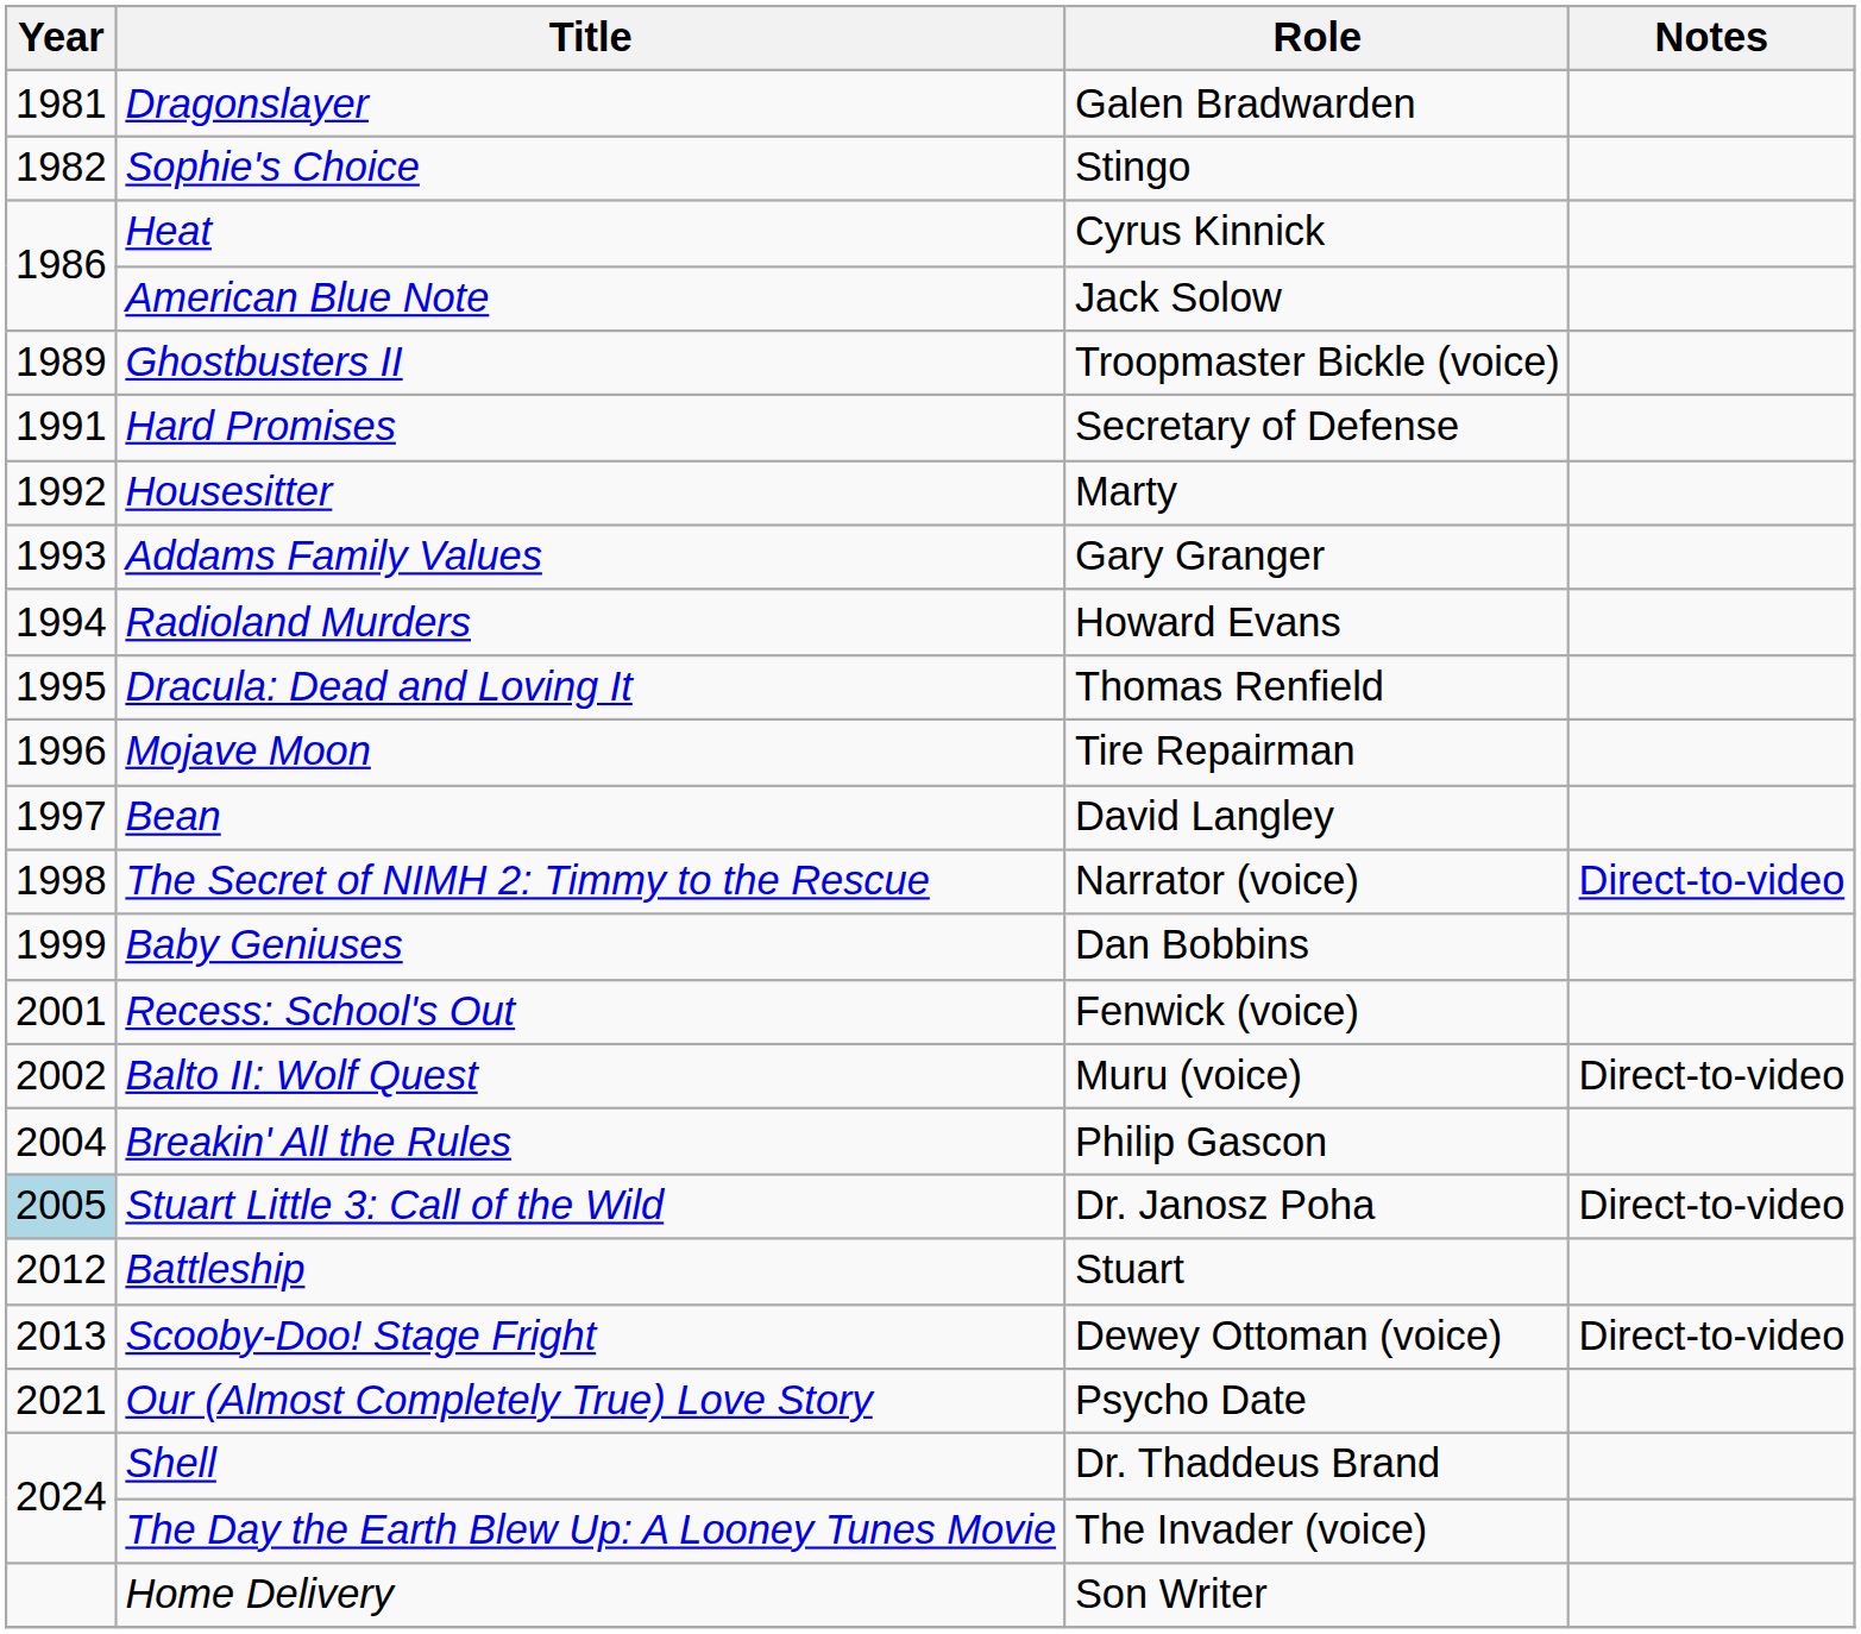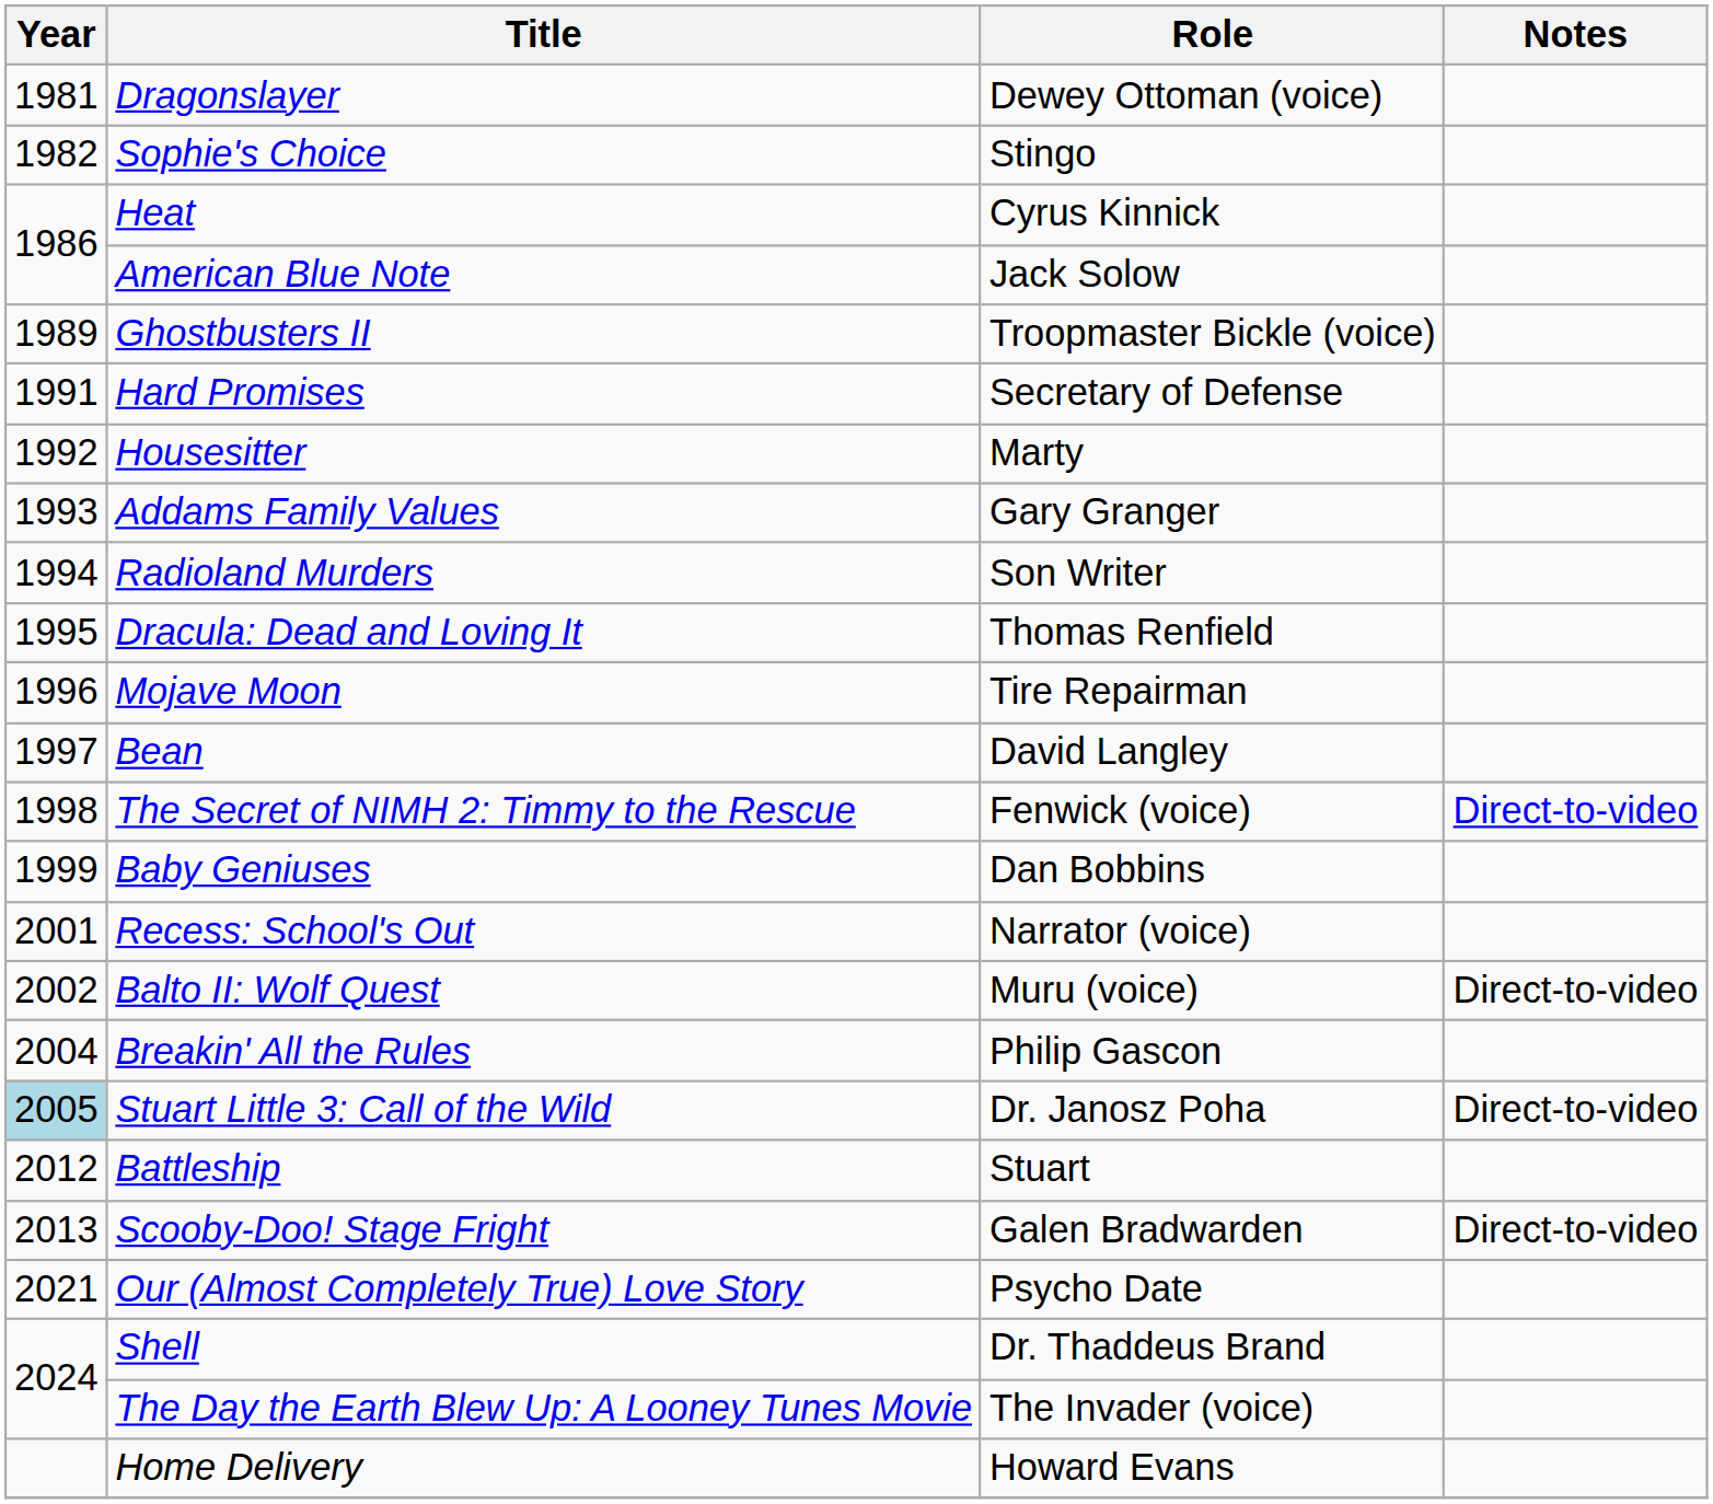 <table class="wikitable sortable">
 <tr>
 <th>Year</th>
 <th>Title</th>
 <th>Role</th>
 <th>Notes</th>
 </tr>
 <tr>
 <td>1981</td>
 <td><em><a href='#'>Dragonslayer</a></em></td>
-<td>Galen Bradwarden</td>
+<td>Dewey Ottoman (voice)</td>
 <td></td>
 </tr>
 <tr>
 <td>1982</td>
 <td><em><a href='#'>Sophie's Choice</a></em></td>
 <td>Stingo</td>
 <td></td>
 </tr>
 <tr>
 <td rowspan="2">1986</td>
 <td><em><a href='#'>Heat</a></em></td>
 <td>Cyrus Kinnick</td>
 <td></td>
 </tr>
 <tr>
 <td><em><a href='#'>American Blue Note</a></em></td>
 <td>Jack Solow</td>
 <td></td>
 </tr>
 <tr>
 <td>1989</td>
 <td><em><a href='#'>Ghostbusters II</a></em></td>
 <td>Troopmaster Bickle (voice)</td>
 <td></td>
 </tr>
 <tr>
 <td>1991</td>
 <td><em><a href='#'>Hard Promises</a></em></td>
 <td>Secretary of Defense</td>
 <td></td>
 </tr>
 <tr>
 <td>1992</td>
 <td><em><a href='#'>Housesitter</a></em></td>
 <td>Marty</td>
 <td></td>
 </tr>
 <tr>
 <td>1993</td>
 <td><em><a href='#'>Addams Family Values</a></em></td>
 <td>Gary Granger</td>
 <td></td>
 </tr>
 <tr>
 <td>1994</td>
 <td><em><a href='#'>Radioland Murders</a></em></td>
-<td>Howard Evans</td>
+<td>Son Writer</td>
 <td></td>
 </tr>
 <tr>
 <td>1995</td>
 <td><em><a href='#'>Dracula: Dead and Loving It</a></em></td>
 <td>Thomas Renfield</td>
 <td></td>
 </tr>
 <tr>
 <td>1996</td>
 <td><em><a href='#'>Mojave Moon</a></em></td>
 <td>Tire Repairman</td>
 <td></td>
 </tr>
 <tr>
 <td>1997</td>
 <td><em><a href='#'>Bean</a></em></td>
 <td>David Langley</td>
 <td></td>
 </tr>
 <tr>
 <td>1998</td>
 <td><em><a href='#'>The Secret of NIMH 2: Timmy to the Rescue</a></em></td>
-<td>Narrator (voice)</td>
+<td>Fenwick (voice)</td>
 <td><a href='#'>Direct-to-video</a></td>
 </tr>
 <tr>
 <td>1999</td>
 <td><em><a href='#'>Baby Geniuses</a></em></td>
 <td>Dan Bobbins</td>
 <td></td>
 </tr>
 <tr>
 <td>2001</td>
 <td><em><a href='#'>Recess: School's Out</a></em></td>
-<td>Fenwick (voice)</td>
+<td>Narrator (voice)</td>
 <td></td>
 </tr>
 <tr>
 <td>2002</td>
 <td><em><a href='#'>Balto II: Wolf Quest</a></em></td>
 <td>Muru (voice)</td>
 <td>Direct-to-video</td>
 </tr>
 <tr>
 <td>2004</td>
 <td><em><a href='#'>Breakin' All the Rules</a></em></td>
 <td>Philip Gascon</td>
 <td></td>
 </tr>
 <tr>
 <td style="background: lightblue;">2005</td>
 <td><em><a href='#'>Stuart Little 3: Call of the Wild</a></em></td>
 <td>Dr. Janosz Poha</td>
 <td>Direct-to-video</td>
 </tr>
 <tr>
 <td>2012</td>
 <td><em><a href='#'>Battleship</a></em></td>
 <td>Stuart</td>
 <td></td>
 </tr>
 <tr>
 <td>2013</td>
 <td><em><a href='#'>Scooby-Doo! Stage Fright</a></em></td>
-<td>Dewey Ottoman (voice)</td>
+<td>Galen Bradwarden</td>
 <td>Direct-to-video</td>
 </tr>
 <tr>
 <td>2021</td>
 <td><em><a href='#'>Our (Almost Completely True) Love Story</a></em></td>
 <td>Psycho Date</td>
 <td></td>
 </tr>
 <tr>
 <td rowspan="2">2024</td>
 <td><em><a href='#'>Shell</a></em></td>
 <td>Dr. Thaddeus Brand</td>
 <td></td>
 </tr>
 <tr>
 <td><em><a href='#'>The Day the Earth Blew Up: A Looney Tunes Movie</a></em></td>
 <td>The Invader (voice)</td>
 <td></td>
 </tr>
 <tr>
 <td></td>
 <td><em>Home Delivery</em></td>
-<td>Son Writer</td>
+<td>Howard Evans</td>
 <td></td>
 </tr>
 <tr>
 </tr>
 </table>
